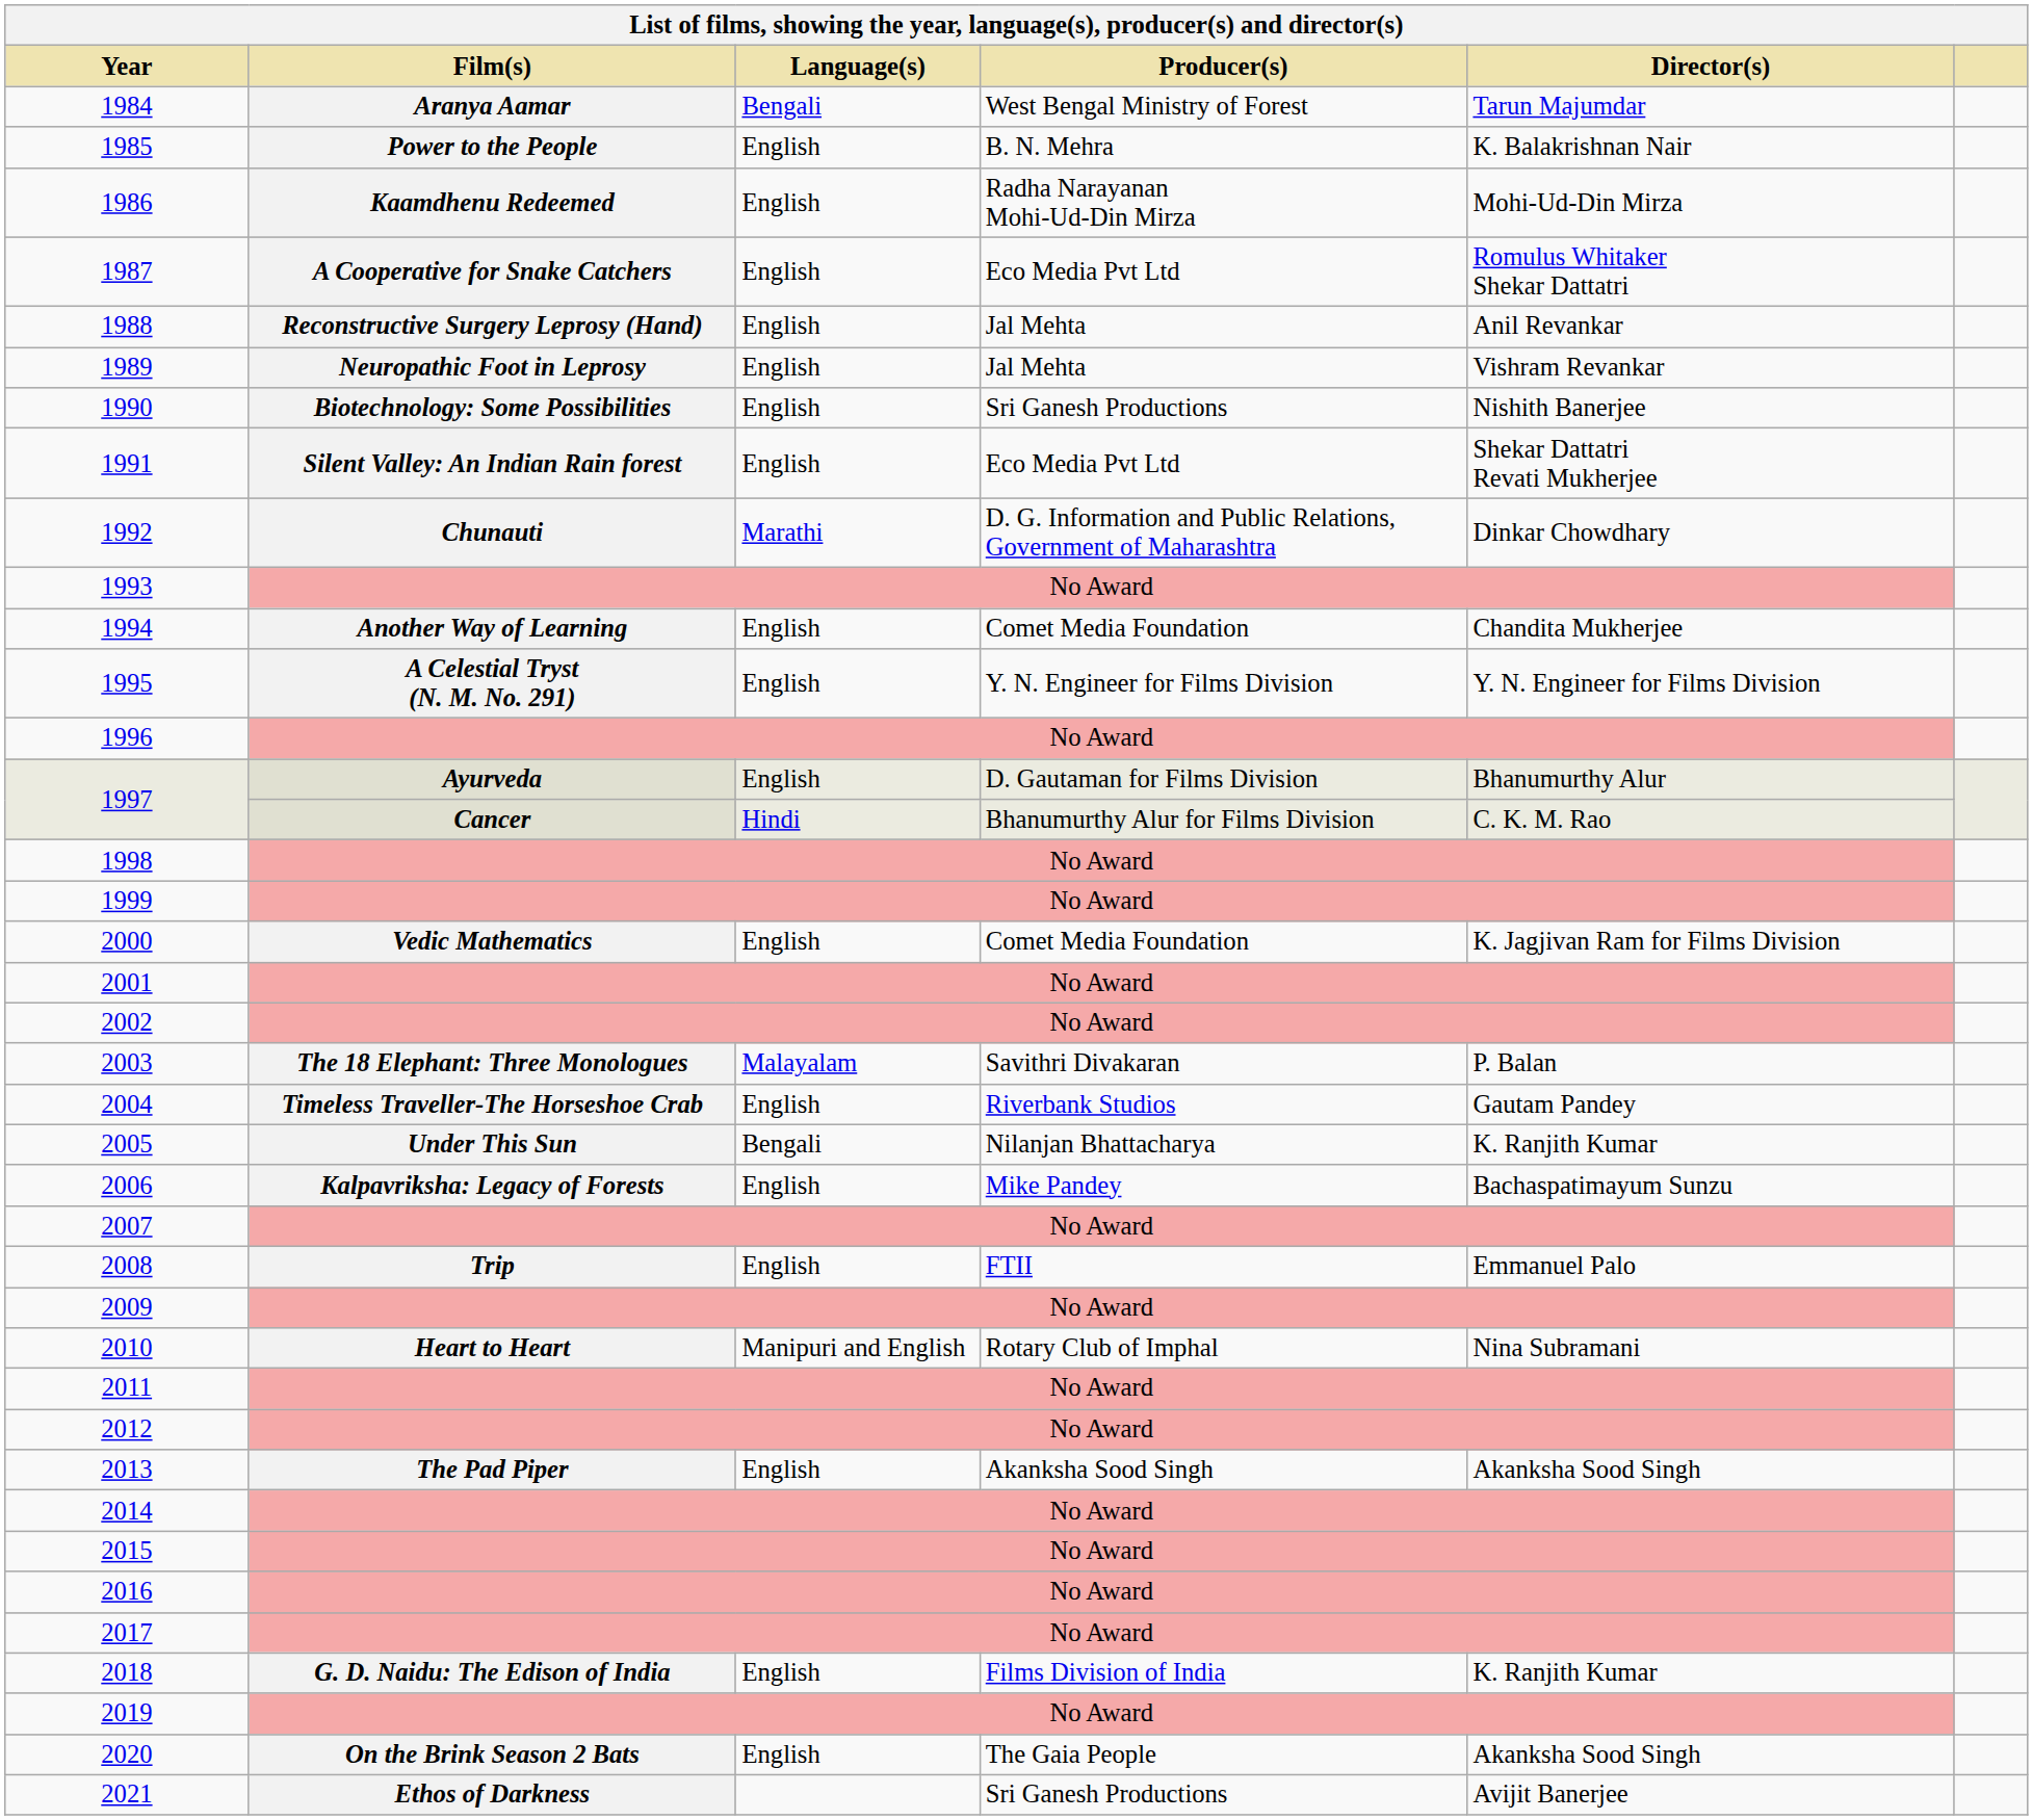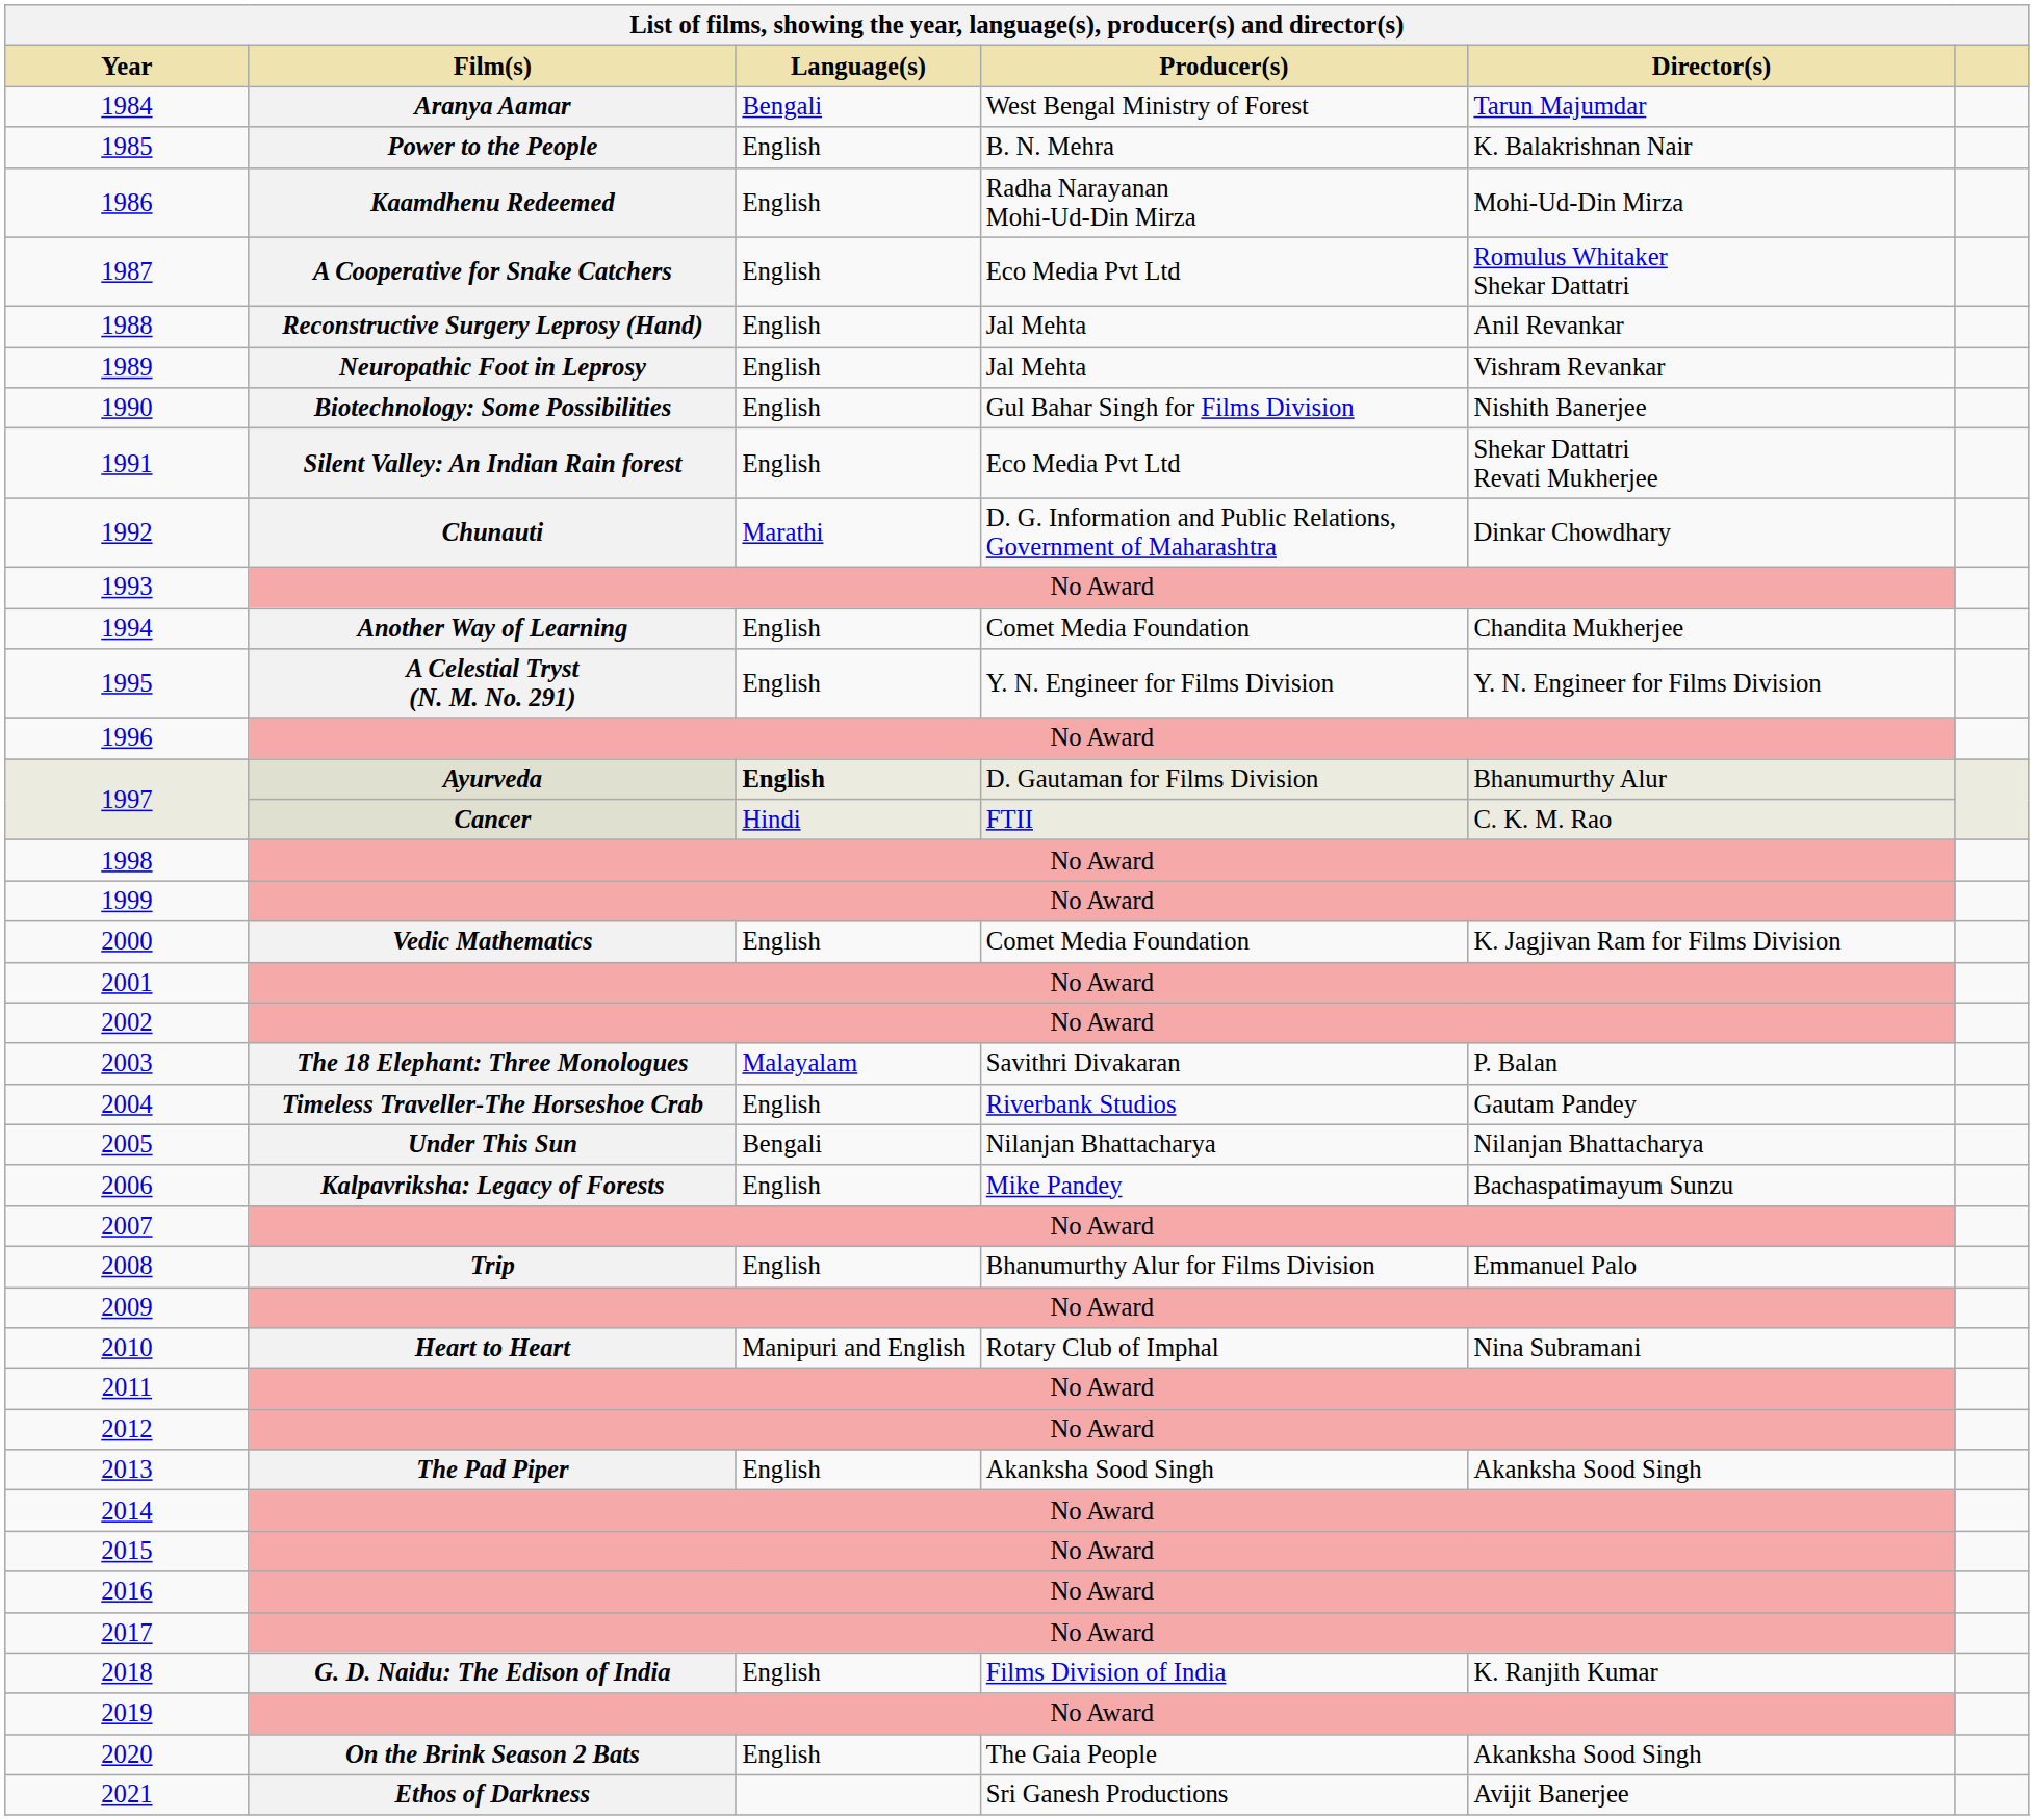 <table class="wikitable sortable plainrowheaders" style="width:100%">
 <tr>
 <th colspan="6">List of films, showing the year, language(s), producer(s) and director(s)</th>
 </tr>
 <tr>
 <th scope="col" style="background-color:#EFE4B0;width:10%;">Year</th>
 <th scope="col" style="background-color:#EFE4B0;width:20%;">Film(s)</th>
 <th scope="col" style="background-color:#EFE4B0;width:10%;">Language(s)</th>
 <th scope="col" style="background-color:#EFE4B0;width:20%;">Producer(s)</th>
 <th scope="col" style="background-color:#EFE4B0;width:20%;">Director(s)</th>
 <th scope="col" style="background-color:#EFE4B0;width:3%;" class="unsortable"></th>
 </tr>
 <tr>
 <td align="center"><a href='#'>1984<br></a></td>
 <th scope="row"><em>Aranya Aamar</em></th>
 <td><a href='#'>Bengali</a></td>
 <td>West Bengal Ministry of Forest</td>
 <td><a href='#'>Tarun Majumdar</a></td>
 <td align="center"></td>
 </tr>
 <tr>
 <td align="center"><a href='#'>1985<br></a></td>
 <th scope="row"><em>Power to the People</em></th>
 <td>English</td>
 <td>B. N. Mehra</td>
 <td>K. Balakrishnan Nair</td>
 <td align="center"></td>
 </tr>
 <tr>
 <td align="center"><a href='#'>1986<br></a></td>
 <th scope="row"><em>Kaamdhenu Redeemed</em></th>
 <td>English</td>
 <td>Radha Narayanan<br>Mohi-Ud-Din Mirza</td>
 <td>Mohi-Ud-Din Mirza</td>
 <td align="center"></td>
 </tr>
 <tr>
 <td align="center"><a href='#'>1987<br></a></td>
 <th scope="row"><em>A Cooperative for Snake Catchers</em></th>
 <td>English</td>
 <td>Eco Media Pvt Ltd</td>
 <td><a href='#'>Romulus Whitaker</a><br>Shekar Dattatri</td>
 <td align="center"></td>
 </tr>
 <tr>
 <td align="center"><a href='#'>1988<br></a></td>
 <th scope="row"><em>Reconstructive Surgery Leprosy (Hand)</em></th>
 <td>English</td>
 <td>Jal Mehta</td>
 <td>Anil Revankar</td>
 <td align="center"></td>
 </tr>
 <tr>
 <td align="center"><a href='#'>1989<br></a></td>
 <th scope="row"><em>Neuropathic Foot in Leprosy</em></th>
 <td>English</td>
 <td>Jal Mehta</td>
 <td>Vishram Revankar</td>
 <td align="center"></td>
 </tr>
 <tr>
 <td align="center"><a href='#'>1990<br></a></td>
 <th scope="row"><em>Biotechnology: Some Possibilities</em></th>
 <td>English</td>
-<td>Sri Ganesh Productions</td>
+<td>Gul Bahar Singh for <a href='#'>Films Division</a></td>
 <td>Nishith Banerjee</td>
 <td align="center"></td>
 </tr>
 <tr>
 <td align="center"><a href='#'>1991<br></a></td>
 <th scope="row"><em>Silent Valley: An Indian Rain forest</em></th>
 <td>English</td>
 <td>Eco Media Pvt Ltd</td>
 <td>Shekar Dattatri<br>Revati Mukherjee</td>
 <td align="center"></td>
 </tr>
 <tr>
 <td align="center"><a href='#'>1992<br></a></td>
 <th scope="row"><em>Chunauti</em></th>
 <td><a href='#'>Marathi</a></td>
 <td>D. G. Information and Public Relations, <a href='#'>Government of Maharashtra</a></td>
 <td>Dinkar Chowdhary</td>
 <td align="center"></td>
 </tr>
 <tr>
 <td align="center"><a href='#'>1993<br></a></td>
 <td colspan="4" bgcolor="#F5A9A9" align="center">No Award</td>
 <td align="center"></td>
 </tr>
 <tr>
 <td align="center"><a href='#'>1994<br></a></td>
 <th scope="row"><em>Another Way of Learning</em></th>
 <td>English</td>
 <td>Comet Media Foundation</td>
 <td>Chandita Mukherjee</td>
 <td align="center"></td>
 </tr>
 <tr>
 <td align="center"><a href='#'>1995<br></a></td>
 <th scope="row"><em>A Celestial Tryst<br>(N. M. No. 291)</em></th>
 <td>English</td>
 <td>Y. N. Engineer for Films Division</td>
 <td>Y. N. Engineer for Films Division</td>
 <td align="center"></td>
 </tr>
 <tr>
 <td align="center"><a href='#'>1996<br></a></td>
 <td colspan="4" bgcolor="#F5A9A9" align="center">No Award</td>
 <td align="center"></td>
 </tr>
 <tr style="background-color:#EBEBE0">
 <td align="center" rowspan="2"><a href='#'>1997<br></a></td>
 <th scope="row" style="background-color:#E0E0D1"><em>Ayurveda</em></th>
-<td>English</td>
+<td><strong>English</strong></td>
 <td>D. Gautaman for Films Division</td>
 <td>Bhanumurthy Alur</td>
 <td align="center" rowspan="2"></td>
 </tr>
 <tr style="background-color:#EBEBE0">
 <th scope="row" style="background-color:#E0E0D1"><em>Cancer</em></th>
 <td><a href='#'>Hindi</a></td>
-<td>Bhanumurthy Alur for Films Division</td>
+<td><a href='#'>FTII</a></td>
 <td>C. K. M. Rao</td>
 </tr>
 <tr>
 <td align="center"><a href='#'>1998<br></a></td>
 <td colspan="4" bgcolor="#F5A9A9" align="center">No Award</td>
 <td align="center"></td>
 </tr>
 <tr>
 <td align="center"><a href='#'>1999<br></a></td>
 <td colspan="4" bgcolor="#F5A9A9" align="center">No Award</td>
 <td align="center"></td>
 </tr>
 <tr>
 <td align="center"><a href='#'>2000<br></a></td>
 <th scope="row"><em>Vedic Mathematics</em></th>
 <td>English</td>
 <td>Comet Media Foundation</td>
 <td>K. Jagjivan Ram for Films Division</td>
 <td align="center"></td>
 </tr>
 <tr>
 <td align="center"><a href='#'>2001<br></a></td>
 <td colspan="4" bgcolor="#F5A9A9" align="center">No Award</td>
 <td align="center"></td>
 </tr>
 <tr>
 <td align="center"><a href='#'>2002<br></a></td>
 <td colspan="4" bgcolor="#F5A9A9" align="center">No Award</td>
 <td align="center"></td>
 </tr>
 <tr>
 <td align="center"><a href='#'>2003<br></a></td>
 <th scope="row"><em>The 18 Elephant: Three Monologues</em></th>
 <td><a href='#'>Malayalam</a></td>
 <td>Savithri Divakaran</td>
 <td>P. Balan</td>
 <td align="center"></td>
 </tr>
 <tr>
 <td align="center"><a href='#'>2004<br></a></td>
 <th scope="row"><em>Timeless Traveller-The Horseshoe Crab</em></th>
 <td>English</td>
 <td><a href='#'>Riverbank Studios</a></td>
 <td>Gautam Pandey</td>
 <td align="center"></td>
 </tr>
 <tr>
 <td align="center"><a href='#'>2005<br></a></td>
 <th scope="row"><em>Under This Sun</em></th>
 <td>Bengali</td>
 <td>Nilanjan Bhattacharya</td>
-<td>K. Ranjith Kumar</td>
+<td>Nilanjan Bhattacharya</td>
 <td align="center"></td>
 </tr>
 <tr>
 <td align="center"><a href='#'>2006<br></a></td>
 <th scope="row"><em>Kalpavriksha: Legacy of Forests</em></th>
 <td>English</td>
 <td><a href='#'>Mike Pandey</a></td>
 <td>Bachaspatimayum Sunzu</td>
 <td align="center"></td>
 </tr>
 <tr>
 <td align="center"><a href='#'>2007<br></a></td>
 <td colspan="4" bgcolor="#F5A9A9" align="center">No Award</td>
 <td align="center"></td>
 </tr>
 <tr>
 <td align="center"><a href='#'>2008<br></a></td>
 <th scope="row"><em>Trip</em></th>
 <td>English</td>
-<td><a href='#'>FTII</a></td>
+<td>Bhanumurthy Alur for Films Division</td>
 <td>Emmanuel Palo</td>
 <td align="center"></td>
 </tr>
 <tr>
 <td align="center"><a href='#'>2009<br></a></td>
 <td colspan="4" bgcolor="#F5A9A9" align="center">No Award</td>
 <td align="center"></td>
 </tr>
 <tr>
 <td align="center"><a href='#'>2010<br></a></td>
 <th scope="row"><em>Heart to Heart</em></th>
 <td>Manipuri and English</td>
 <td>Rotary Club of Imphal</td>
 <td>Nina Subramani</td>
 <td align="center"></td>
 </tr>
 <tr>
 <td align="center"><a href='#'>2011<br></a></td>
 <td colspan="4" bgcolor="#F5A9A9" align="center">No Award</td>
 <td align="center"></td>
 </tr>
 <tr>
 <td align="center"><a href='#'>2012<br></a></td>
 <td colspan="4" bgcolor="#F5A9A9" align="center">No Award</td>
 <td align="center"></td>
 </tr>
 <tr>
 <td align="center"><a href='#'>2013<br></a></td>
 <th scope="row"><em>The Pad Piper</em></th>
 <td>English</td>
 <td>Akanksha Sood Singh</td>
 <td>Akanksha Sood Singh</td>
 <td align="center"></td>
 </tr>
 <tr>
 <td align="center"><a href='#'>2014<br></a></td>
 <td colspan="4" bgcolor="#F5A9A9" align="center">No Award</td>
 <td align="center"></td>
 </tr>
 <tr>
 <td align="center"><a href='#'>2015<br></a></td>
 <td colspan="4" bgcolor="#F5A9A9" align="center">No Award</td>
 <td align="center"></td>
 </tr>
 <tr>
 <td align="center"><a href='#'>2016<br></a></td>
 <td colspan="4" bgcolor="#F5A9A9" align="center">No Award</td>
 <td align="center"></td>
 </tr>
 <tr>
 <td align="center"><a href='#'>2017<br></a></td>
 <td colspan="4" bgcolor="#F5A9A9" align="center">No Award</td>
 <td align="center"></td>
 </tr>
 <tr>
 <td align="center"><a href='#'>2018<br></a></td>
 <th scope="row"><em>G. D. Naidu: The Edison of India</em></th>
 <td>English</td>
 <td><a href='#'>Films Division of India</a></td>
 <td>K. Ranjith Kumar</td>
 <td align="center"></td>
 </tr>
 <tr>
 <td align="center"><a href='#'>2019<br></a></td>
 <td colspan="4" bgcolor="#F5A9A9" align="center">No Award</td>
 <td align="center"></td>
 </tr>
 <tr>
 <td align="center"><a href='#'>2020<br></a></td>
 <th scope="row"><em>On the Brink Season 2 </em> <em>Bats</em></th>
 <td>English</td>
 <td>The Gaia People</td>
 <td>Akanksha Sood Singh</td>
 <td align="center"></td>
 </tr>
 <tr>
 <td align="center"><a href='#'>2021<br></a></td>
 <th scope="row"><em>Ethos of Darkness</em></th>
 <td></td>
 <td>Sri Ganesh Productions</td>
 <td>Avijit Banerjee</td>
 <td align="center"></td>
 </tr>
 </table>
